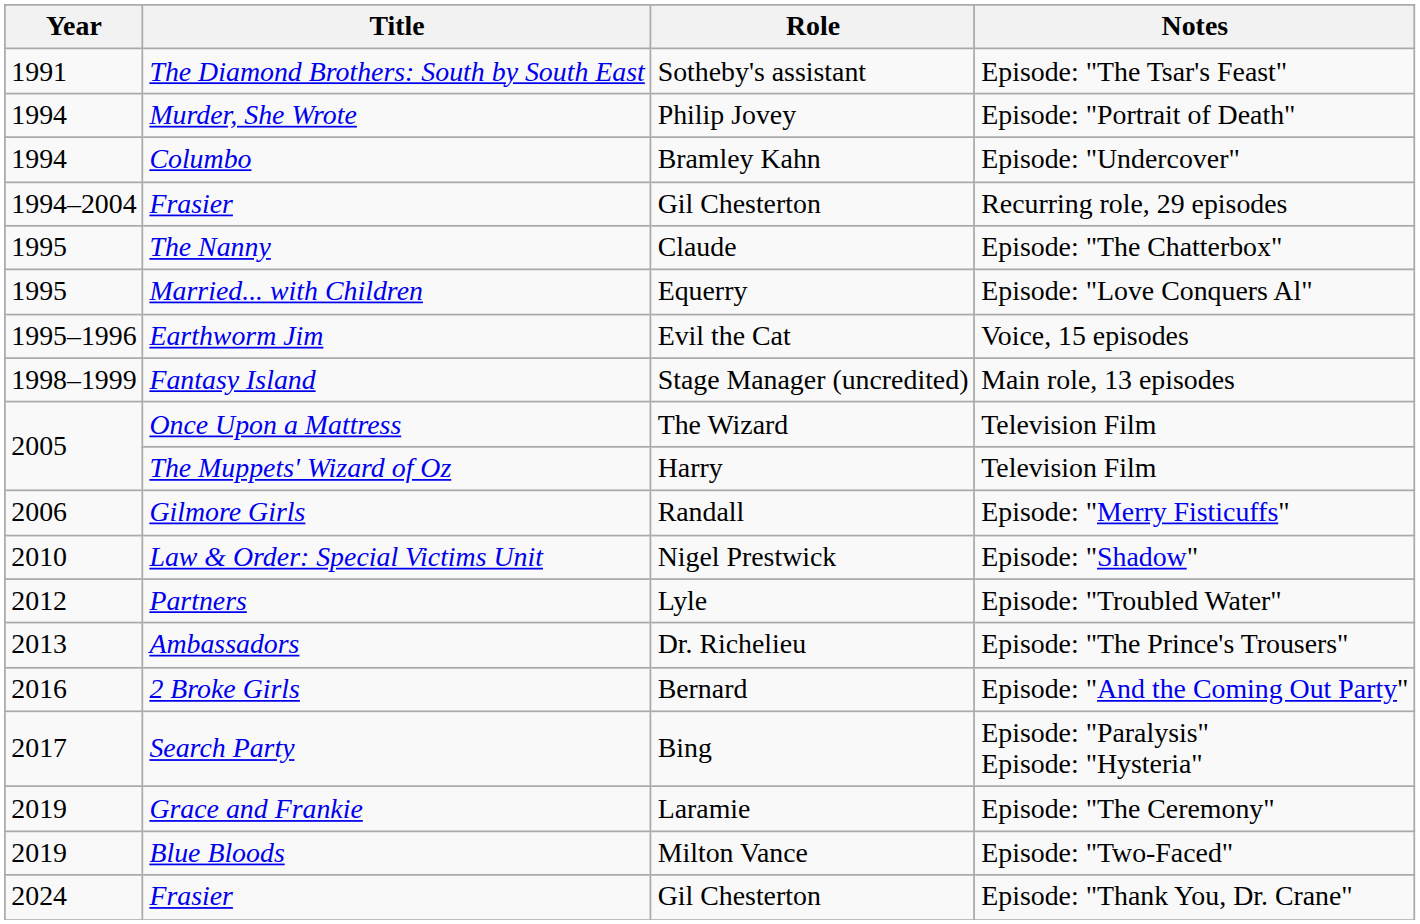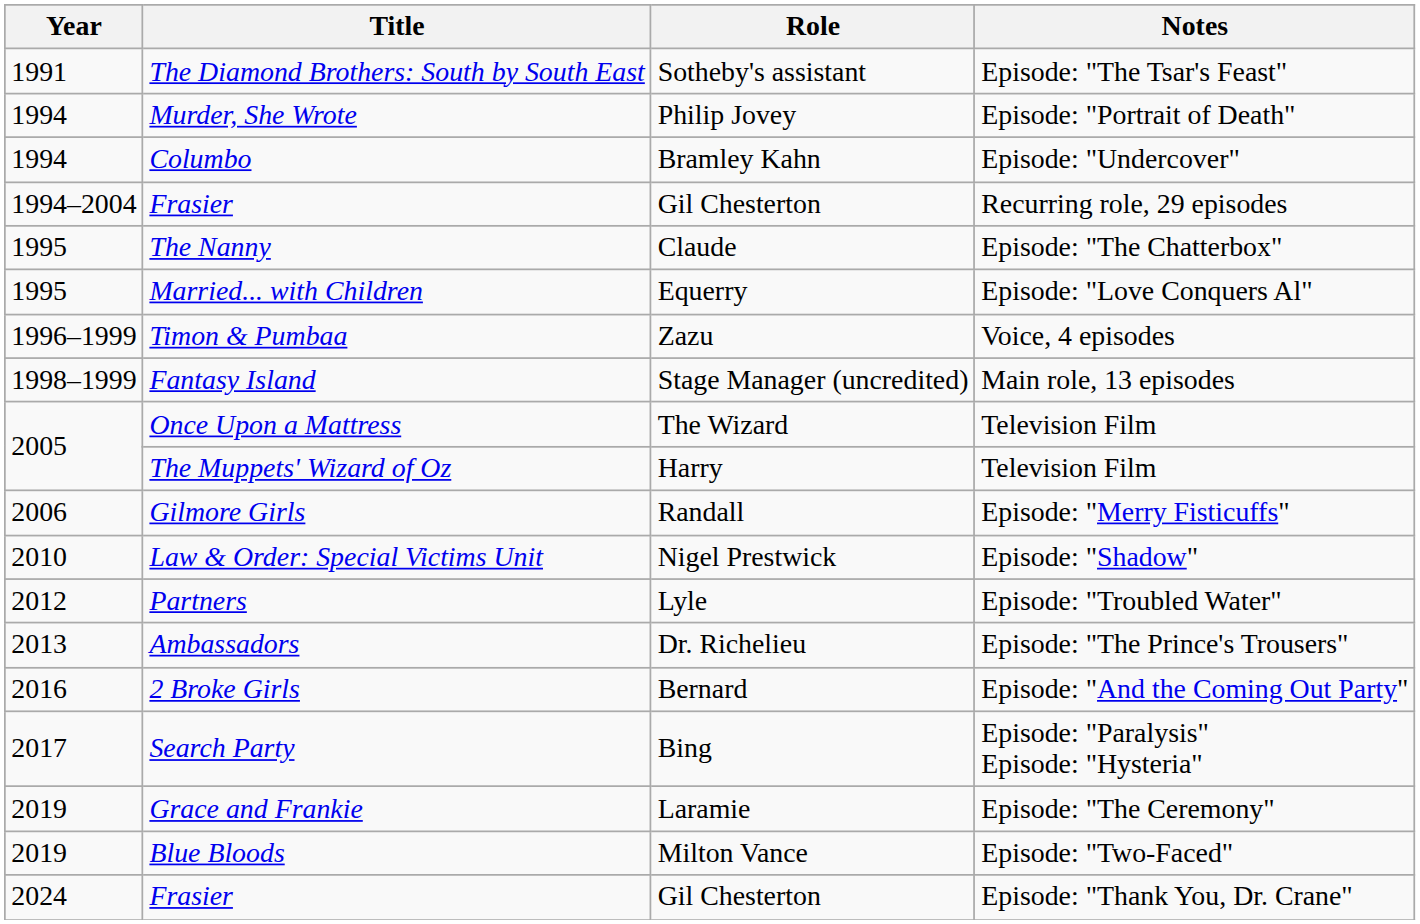 <table class="wikitable sortable">
 <tr>
 <th>Year</th>
 <th>Title</th>
 <th>Role</th>
 <th class="unsortable">Notes</th>
 </tr>
 <tr>
 <td>1991</td>
 <td data-sort-value="Diamond Brothers: South by South East, The"><em><a href='#'>The Diamond Brothers: South by South East</a></em></td>
 <td>Sotheby's assistant</td>
 <td>Episode: "The Tsar's Feast"</td>
 </tr>
 <tr>
 <td>1994</td>
 <td><em><a href='#'>Murder, She Wrote</a></em></td>
 <td>Philip Jovey</td>
 <td>Episode: "Portrait of Death"</td>
 </tr>
 <tr>
 <td>1994</td>
 <td><em><a href='#'>Columbo</a></em></td>
 <td>Bramley Kahn</td>
 <td>Episode: "Undercover"</td>
 </tr>
 <tr>
 <td>1994–2004</td>
 <td><em><a href='#'>Frasier</a></em></td>
 <td>Gil Chesterton</td>
 <td>Recurring role, 29 episodes</td>
 </tr>
 <tr>
 <td>1995</td>
 <td data-sort-value="Nanny, The"><em><a href='#'>The Nanny</a></em></td>
 <td>Claude</td>
 <td>Episode: "The Chatterbox"</td>
 </tr>
 <tr>
 <td>1995</td>
 <td><em><a href='#'>Married... with Children</a></em></td>
 <td>Equerry</td>
 <td>Episode: "Love Conquers Al"</td>
 </tr>
 <tr>
-<td>1995–1996</td>
-<td><em><a href='#'>Earthworm Jim</a></em></td>
-<td>Evil the Cat</td>
-<td>Voice, 15 episodes</td>
+<td>1996–1999</td>
+<td><em><a href='#'>Timon & Pumbaa</a></em></td>
+<td>Zazu</td>
+<td>Voice, 4 episodes</td>
 </tr>
 <tr>
 <td>1998–1999</td>
 <td><em><a href='#'>Fantasy Island</a></em></td>
 <td>Stage Manager (uncredited)</td>
 <td>Main role, 13 episodes</td>
 </tr>
 <tr>
 <td rowspan="2" scope="row">2005</td>
 <td><a href='#'><em>Once Upon a Mattress</em></a></td>
 <td>The Wizard</td>
 <td>Television Film</td>
 </tr>
 <tr>
 <td><em><a href='#'>The Muppets' Wizard of Oz</a></em></td>
 <td>Harry</td>
 <td>Television Film</td>
 </tr>
 <tr>
 <td>2006</td>
 <td><em><a href='#'>Gilmore Girls</a></em></td>
 <td>Randall</td>
 <td>Episode: "<a href='#'>Merry Fisticuffs</a>"</td>
 </tr>
 <tr>
 <td>2010</td>
 <td><em><a href='#'>Law & Order: Special Victims Unit</a></em></td>
 <td>Nigel Prestwick</td>
 <td>Episode: "<a href='#'>Shadow</a>"</td>
 </tr>
 <tr>
 <td>2012</td>
 <td><em><a href='#'>Partners</a></em></td>
 <td>Lyle</td>
 <td>Episode: "Troubled Water"</td>
 </tr>
 <tr>
 <td>2013</td>
 <td><em><a href='#'>Ambassadors</a></em></td>
 <td>Dr. Richelieu</td>
 <td>Episode: "The Prince's Trousers"</td>
 </tr>
 <tr>
 <td>2016</td>
 <td><em><a href='#'>2 Broke Girls</a></em></td>
 <td>Bernard</td>
 <td>Episode: "<a href='#'>And the Coming Out Party</a>"</td>
 </tr>
 <tr>
 <td>2017</td>
 <td><em><a href='#'>Search Party</a></em></td>
 <td>Bing</td>
 <td>Episode: "Paralysis"<br>Episode: "Hysteria"</td>
 </tr>
 <tr>
 <td>2019</td>
 <td><em><a href='#'>Grace and Frankie</a></em></td>
 <td>Laramie</td>
 <td>Episode: "The Ceremony"</td>
 </tr>
 <tr>
 <td>2019</td>
 <td><em><a href='#'>Blue Bloods</a></em></td>
 <td>Milton Vance</td>
 <td>Episode: "Two-Faced"</td>
 </tr>
 <tr>
 <td>2024</td>
 <td><em><a href='#'>Frasier</a></em></td>
 <td>Gil Chesterton</td>
 <td>Episode: "Thank You, Dr. Crane"</td>
 </tr>
 </table>
